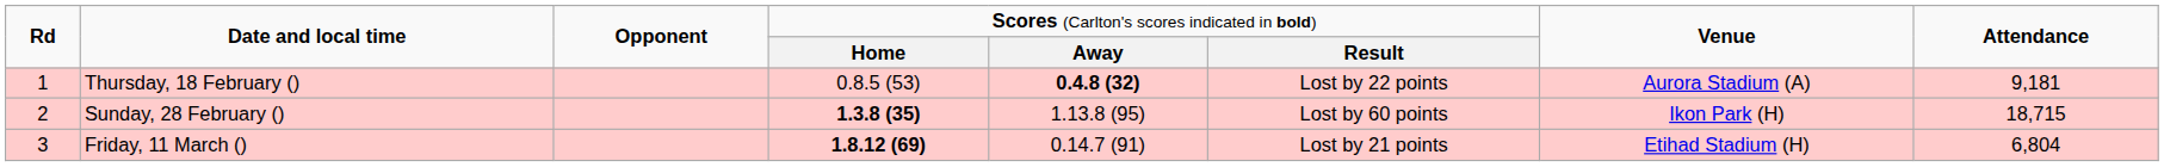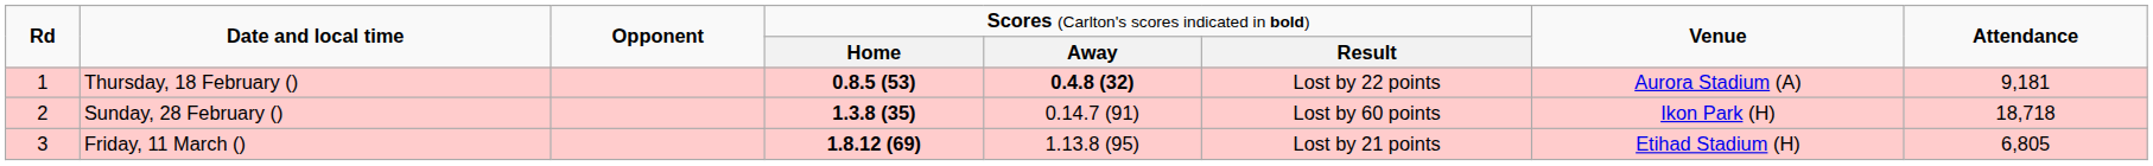 <table class="wikitable" style="font-size:90%; text-align:center; width: 100%; margin-left: auto; margin-right: auto;">
 <tr>
 <td rowspan=2><strong>Rd</strong></td>
 <td rowspan=2><strong>Date and local time</strong></td>
 <td rowspan=2><strong>Opponent</strong></td>
 <td colspan=3><strong>Scores</strong> <small>(Carlton's scores indicated in <strong>bold</strong>)</small></td>
 <td rowspan=2><strong>Venue</strong></td>
 <td rowspan=2><strong>Attendance</strong></td>
 </tr>
 <tr>
 <th>Home</th>
 <th>Away</th>
 <th>Result</th>
 </tr>
 <tr style="background:#fcc;">
 <td>1</td>
 <td align=left>Thursday, 18 February ()</td>
 <td align=left></td>
-<td>0.8.5 (53)</td>
+<td><strong>0.8.5 (53)</strong></td>
 <td><strong>0.4.8 (32)</strong></td>
 <td>Lost by 22 points</td>
 <td><a href='#'>Aurora Stadium</a> (A)</td>
 <td>9,181</td>
 </tr>
 <tr style="background:#fcc;">
 <td>2</td>
 <td align=left>Sunday, 28 February ()</td>
 <td align=left></td>
 <td><strong>1.3.8 (35)</strong></td>
-<td>1.13.8 (95)</td>
+<td>0.14.7 (91)</td>
 <td>Lost by 60 points</td>
 <td><a href='#'>Ikon Park</a> (H)</td>
-<td>18,715</td>
+<td>18,718</td>
 </tr>
 <tr style="background:#fcc;">
 <td>3</td>
 <td align=left>Friday, 11 March ()</td>
 <td align=left></td>
 <td><strong>1.8.12 (69)</strong></td>
-<td>0.14.7 (91)</td>
+<td>1.13.8 (95)</td>
 <td>Lost by 21 points</td>
 <td><a href='#'>Etihad Stadium</a> (H)</td>
-<td>6,804</td>
+<td>6,805</td>
 </tr>
 </table>
